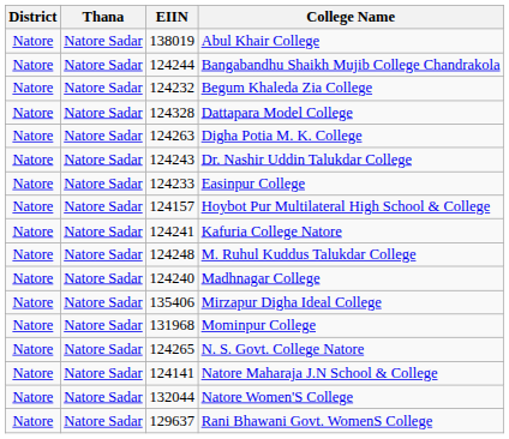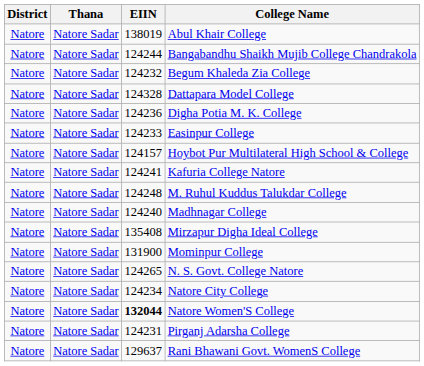 <table class="wikitable">
 <tr>
 <th style="text-align: center;">District</th>
 <th style="text-align: center;">Thana</th>
 <th style="text-align: center;">EIIN</th>
 <th style="text-align: center;">College Name</th>
 </tr>
 <tr>
 <td style="text-align: center;"><a href='#'>Natore</a></td>
 <td style="text-align: center;"><a href='#'>Natore Sadar</a></td>
 <td style="text-align: center;">138019</td>
 <td><a href='#'>Abul Khair College</a></td>
 </tr>
 <tr>
 <td style="text-align: center;"><a href='#'>Natore</a></td>
 <td style="text-align: center;"><a href='#'>Natore Sadar</a></td>
 <td style="text-align: center;">124244</td>
 <td><a href='#'>Bangabandhu Shaikh Mujib College Chandrakola</a></td>
 </tr>
 <tr>
 <td style="text-align: center;"><a href='#'>Natore</a></td>
 <td style="text-align: center;"><a href='#'>Natore Sadar</a></td>
 <td style="text-align: center;">124232</td>
 <td><a href='#'>Begum Khaleda Zia College</a></td>
 </tr>
 <tr>
 <td style="text-align: center;"><a href='#'>Natore</a></td>
 <td style="text-align: center;"><a href='#'>Natore Sadar</a></td>
 <td style="text-align: center;">124328</td>
 <td><a href='#'>Dattapara Model College</a></td>
 </tr>
 <tr>
 <td style="text-align: center;"><a href='#'>Natore</a></td>
 <td style="text-align: center;"><a href='#'>Natore Sadar</a></td>
-<td style="text-align: center;">124263</td>
+<td style="text-align: center;">124236</td>
 <td><a href='#'>Digha Potia M. K. College</a></td>
-</tr>
-<tr>
-<td style="text-align: center;"><a href='#'>Natore</a></td>
-<td style="text-align: center;"><a href='#'>Natore Sadar</a></td>
-<td style="text-align: center;">124243</td>
-<td><a href='#'>Dr. Nashir Uddin Talukdar College</a></td>
 </tr>
 <tr>
 <td style="text-align: center;"><a href='#'>Natore</a></td>
 <td style="text-align: center;"><a href='#'>Natore Sadar</a></td>
 <td style="text-align: center;">124233</td>
 <td><a href='#'>Easinpur College</a></td>
 </tr>
 <tr>
 <td style="text-align: center;"><a href='#'>Natore</a></td>
 <td style="text-align: center;"><a href='#'>Natore Sadar</a></td>
 <td style="text-align: center;">124157</td>
 <td><a href='#'>Hoybot Pur Multilateral High School & College</a></td>
 </tr>
 <tr>
 <td style="text-align: center;"><a href='#'>Natore</a></td>
 <td style="text-align: center;"><a href='#'>Natore Sadar</a></td>
 <td style="text-align: center;">124241</td>
 <td><a href='#'>Kafuria College Natore</a></td>
 </tr>
 <tr>
 <td style="text-align: center;"><a href='#'>Natore</a></td>
 <td style="text-align: center;"><a href='#'>Natore Sadar</a></td>
 <td style="text-align: center;">124248</td>
 <td><a href='#'>M. Ruhul Kuddus Talukdar College</a></td>
 </tr>
 <tr>
 <td style="text-align: center;"><a href='#'>Natore</a></td>
 <td style="text-align: center;"><a href='#'>Natore Sadar</a></td>
 <td style="text-align: center;">124240</td>
 <td><a href='#'>Madhnagar College</a></td>
 </tr>
 <tr>
 <td style="text-align: center;"><a href='#'>Natore</a></td>
 <td style="text-align: center;"><a href='#'>Natore Sadar</a></td>
-<td style="text-align: center;">135406</td>
+<td style="text-align: center;">135408</td>
 <td><a href='#'>Mirzapur Digha Ideal College</a></td>
 </tr>
 <tr>
 <td style="text-align: center;"><a href='#'>Natore</a></td>
 <td style="text-align: center;"><a href='#'>Natore Sadar</a></td>
-<td style="text-align: center;">131968</td>
+<td style="text-align: center;">131900</td>
 <td><a href='#'>Mominpur College</a></td>
 </tr>
 <tr>
 <td style="text-align: center;"><a href='#'>Natore</a></td>
 <td style="text-align: center;"><a href='#'>Natore Sadar</a></td>
 <td style="text-align: center;">124265</td>
 <td><a href='#'>N. S. Govt. College Natore</a></td>
 </tr>
 <tr>
 <td style="text-align: center;"><a href='#'>Natore</a></td>
 <td style="text-align: center;"><a href='#'>Natore Sadar</a></td>
-<td style="text-align: center;">124141</td>
-<td><a href='#'>Natore Maharaja J.N School & College</a></td>
+<td style="text-align: center;">124234</td>
+<td><a href='#'>Natore City College</a></td>
 </tr>
 <tr>
 <td style="text-align: center;"><a href='#'>Natore</a></td>
 <td style="text-align: center;"><a href='#'>Natore Sadar</a></td>
-<td style="text-align: center;">132044</td>
+<td style="text-align: center;"><strong>132044</strong></td>
 <td><a href='#'>Natore Women'S College</a></td>
+</tr>
+<tr>
+<td style="text-align: center;"><a href='#'>Natore</a></td>
+<td style="text-align: center;"><a href='#'>Natore Sadar</a></td>
+<td style="text-align: center;">124231</td>
+<td><a href='#'>Pirganj Adarsha College</a></td>
 </tr>
 <tr>
 <td style="text-align: center;"><a href='#'>Natore</a></td>
 <td style="text-align: center;"><a href='#'>Natore Sadar</a></td>
 <td style="text-align: center;">129637</td>
 <td><a href='#'>Rani Bhawani Govt. WomenS College</a></td>
 </tr>
 </table>
